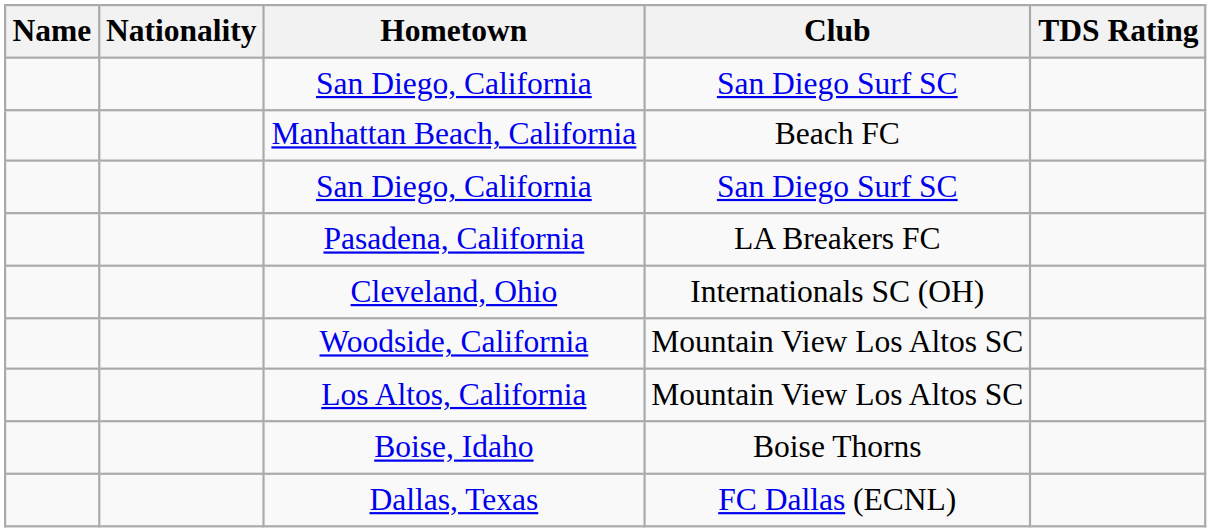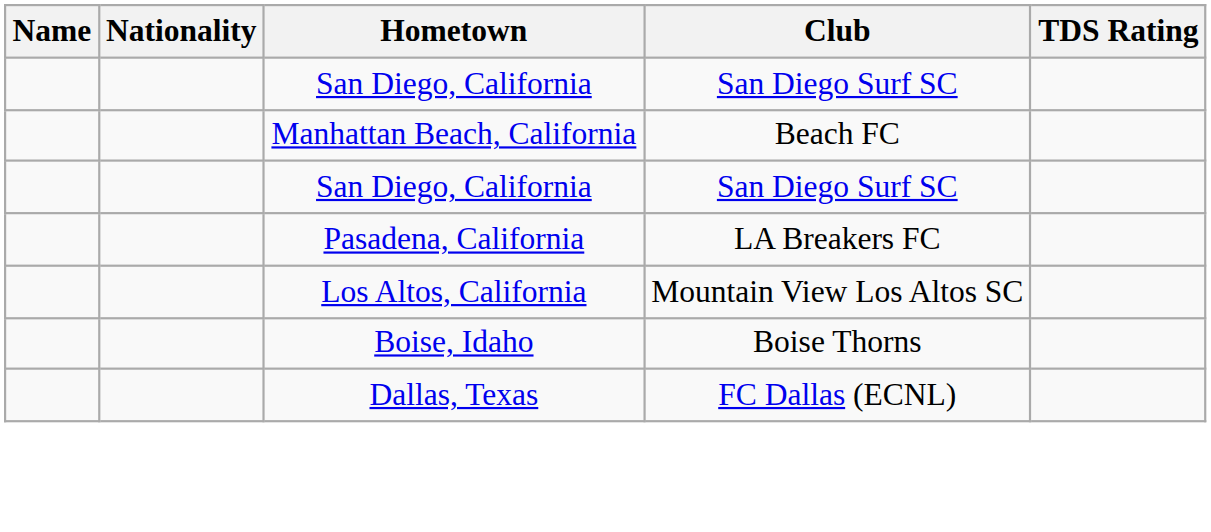 <table class="wikitable" style="font-size:90%; text-align: center;" border="1">
 <tr>
 <th>Name</th>
 <th>Nationality</th>
 <th>Hometown</th>
 <th>Club</th>
 <th>TDS Rating</th>
 </tr>
 <tr>
 <td></td>
 <td></td>
 <td><a href='#'>San Diego, California</a></td>
 <td><a href='#'>San Diego Surf SC</a></td>
 <td></td>
 </tr>
 <tr>
 <td></td>
 <td></td>
 <td><a href='#'>Manhattan Beach, California</a></td>
 <td>Beach FC</td>
 <td></td>
 </tr>
 <tr>
 <td></td>
 <td></td>
 <td><a href='#'>San Diego, California</a></td>
 <td><a href='#'>San Diego Surf SC</a></td>
 <td></td>
 </tr>
 <tr>
 <td></td>
 <td></td>
 <td><a href='#'>Pasadena, California</a></td>
 <td>LA Breakers FC</td>
 <td></td>
 </tr>
 <tr>
 <td></td>
 <td></td>
-<td><a href='#'>Cleveland, Ohio</a></td>
-<td>Internationals SC (OH)</td>
-<td></td>
-</tr>
-<tr>
-<td></td>
-<td></td>
-<td><a href='#'>Woodside, California</a></td>
-<td>Mountain View Los Altos SC</td>
-<td></td>
-</tr>
-<tr>
-<td></td>
-<td></td>
 <td><a href='#'>Los Altos, California</a></td>
 <td>Mountain View Los Altos SC</td>
 <td></td>
 </tr>
 <tr>
 <td></td>
 <td></td>
 <td><a href='#'>Boise, Idaho</a></td>
 <td>Boise Thorns</td>
 <td></td>
 </tr>
 <tr>
 <td></td>
 <td></td>
 <td><a href='#'>Dallas, Texas</a></td>
 <td><a href='#'>FC Dallas</a> (ECNL)</td>
 <td></td>
 </tr>
 </table>
